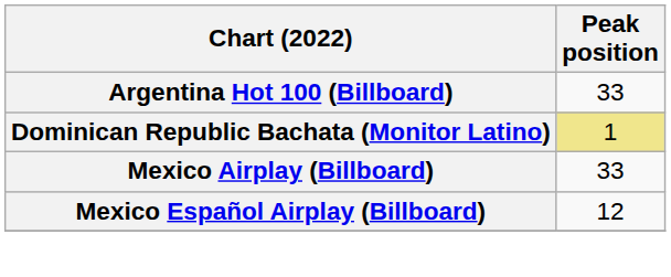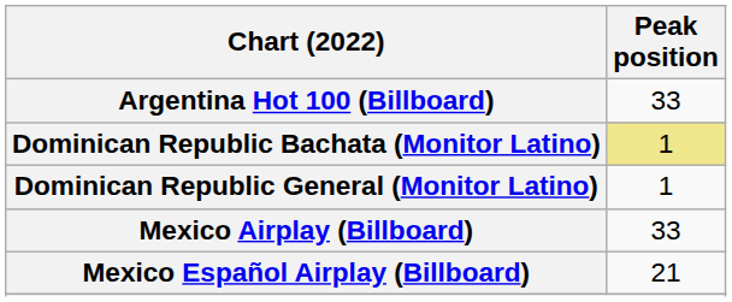 <table class="wikitable sortable plainrowheaders" style="text-align:center;">
 <tr>
 <th scope="col">Chart (2022)</th>
 <th scope="col">Peak<br>position</th>
 </tr>
 <tr>
 <th scope="row">Argentina <a href='#'>Hot 100</a> (<a href='#'>Billboard</a>) </th>
 <td align=center>33</td>
 </tr>
 <tr>
 <th scope="row">Dominican Republic Bachata (<a href='#'>Monitor Latino</a>)</th>
 <td align=center style="background: khaki;">1</td>
 </tr>
 <tr>
+<th scope="row">Dominican Republic General (<a href='#'>Monitor Latino</a>)</th>
+<td align=center>1</td>
+</tr>
+<tr>
 <th scope="row">Mexico <a href='#'>Airplay</a> (<a href='#'>Billboard</a>) </th>
 <td align=center>33</td>
 </tr>
 <tr>
 <th scope="row">Mexico <a href='#'>Español Airplay</a> (<a href='#'>Billboard</a>) </th>
-<td align=center>12</td>
+<td align=center>21</td>
 </tr>
 <tr>
 </tr>
 <tr>
 </tr>
 <tr>
 </tr>
 </table>
